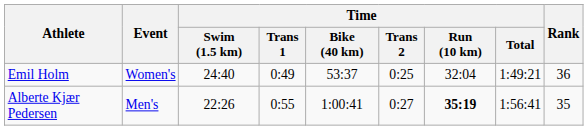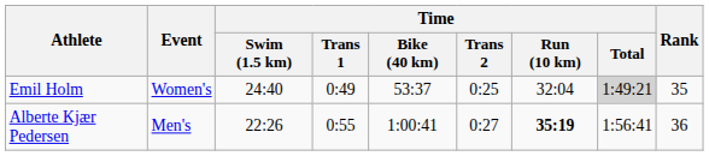 <table class=wikitable style="font-size:90%;text-align:center">
 <tr>
 <th rowspan=2>Athlete</th>
 <th rowspan=2>Event</th>
 <th colspan=6>Time</th>
 <th rowspan=2>Rank</th>
 </tr>
 <tr style="font-size:95%">
 <th>Swim (1.5 km)</th>
 <th>Trans 1</th>
 <th>Bike (40 km)</th>
 <th>Trans 2</th>
 <th>Run (10 km)</th>
 <th>Total</th>
 </tr>
 <tr>
 <td align=left><a href='#'>Emil Holm</a></td>
 <td align=left><a href='#'>Women's</a></td>
 <td>24:40</td>
 <td>0:49</td>
 <td>53:37</td>
 <td>0:25</td>
 <td>32:04</td>
-<td>1:49:21</td>
-<td>36</td>
+<td style="background: lightgrey;">1:49:21</td>
+<td>35</td>
 </tr>
 <tr>
 <td align=left><a href='#'>Alberte Kjær Pedersen</a></td>
 <td align=left><a href='#'>Men's</a></td>
 <td>22:26</td>
 <td>0:55</td>
 <td>1:00:41</td>
 <td>0:27</td>
 <td><strong>35:19</strong></td>
 <td>1:56:41</td>
-<td>35</td>
+<td>36</td>
 </tr>
 </table>
